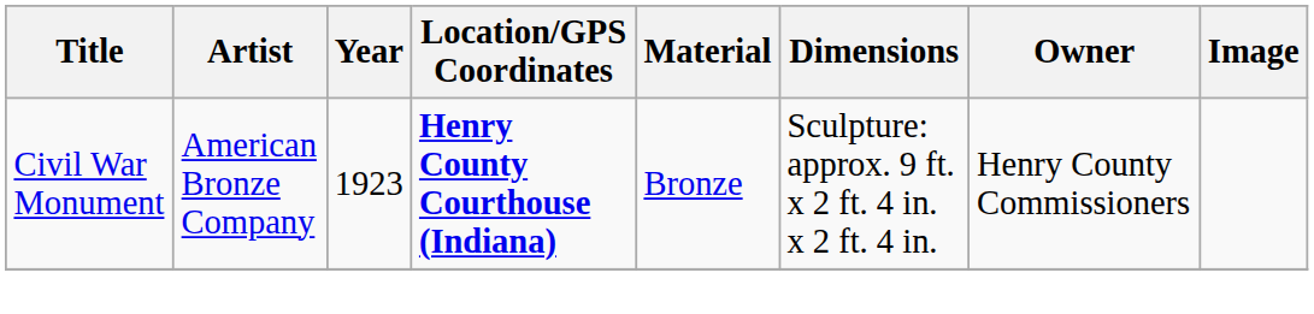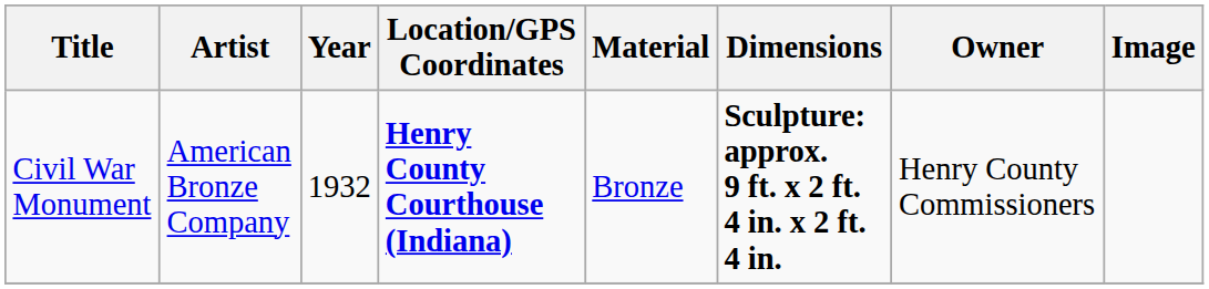 <table class="wikitable sortable">
 <tr>
 <th>Title</th>
 <th>Artist</th>
 <th>Year</th>
 <th>Location/GPS Coordinates</th>
 <th>Material</th>
 <th>Dimensions</th>
 <th>Owner</th>
 <th>Image</th>
 </tr>
 <tr>
 <td><a href='#'>Civil War Monument</a></td>
 <td><a href='#'>American Bronze Company</a></td>
-<td>1923</td>
+<td>1932</td>
 <td><strong><a href='#'>Henry County Courthouse (Indiana)</a></strong></td>
 <td><a href='#'>Bronze</a></td>
-<td>Sculpture: approx. 9 ft. x 2 ft. 4 in. x 2 ft. 4 in.</td>
+<td><strong>Sculpture: approx. 9 ft. x 2 ft. 4 in. x 2 ft. 4 in.</strong></td>
 <td>Henry County Commissioners</td>
 <td></td>
 </tr>
 <tr>
 </tr>
 </table>
